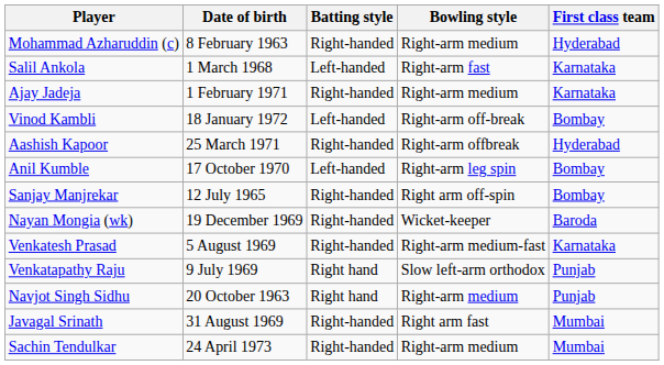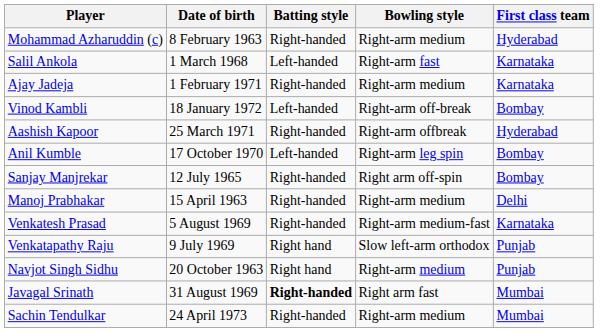 <table class=wikitable style=font-size:90%;text-align:left>
 <tr>
 <th>Player</th>
 <th>Date of birth</th>
 <th>Batting style</th>
 <th>Bowling style</th>
 <th><a href='#'>First class</a> team</th>
 </tr>
 <tr>
 <td><a href='#'>Mohammad Azharuddin</a> (<a href='#'>c</a>)</td>
 <td>8 February 1963</td>
 <td>Right-handed</td>
 <td>Right-arm medium</td>
 <td><a href='#'>Hyderabad</a></td>
 </tr>
 <tr>
 <td><a href='#'>Salil Ankola</a></td>
 <td>1 March 1968</td>
 <td>Left-handed</td>
 <td>Right-arm <a href='#'>fast</a></td>
 <td><a href='#'>Karnataka</a></td>
 </tr>
 <tr>
 <td><a href='#'>Ajay Jadeja</a></td>
 <td>1 February 1971</td>
 <td>Right-handed</td>
 <td>Right-arm medium</td>
 <td><a href='#'>Karnataka</a></td>
 </tr>
 <tr>
 <td><a href='#'>Vinod Kambli</a></td>
 <td>18 January 1972</td>
 <td>Left-handed</td>
 <td>Right-arm off-break</td>
 <td><a href='#'>Bombay</a></td>
 </tr>
 <tr>
 <td><a href='#'>Aashish Kapoor</a></td>
 <td>25 March 1971</td>
 <td>Right-handed</td>
 <td>Right-arm offbreak</td>
 <td><a href='#'>Hyderabad</a></td>
 </tr>
 <tr>
 <td><a href='#'>Anil Kumble</a></td>
 <td>17 October 1970</td>
 <td>Left-handed</td>
 <td>Right-arm <a href='#'>leg spin</a></td>
 <td><a href='#'>Bombay</a></td>
 </tr>
 <tr>
 <td><a href='#'>Sanjay Manjrekar</a></td>
 <td>12 July 1965</td>
 <td>Right-handed</td>
 <td>Right arm off-spin</td>
 <td><a href='#'>Bombay</a></td>
 </tr>
 <tr>
-<td><a href='#'>Nayan Mongia</a> (<a href='#'>wk</a>)</td>
-<td>19 December 1969</td>
+<td><a href='#'>Manoj Prabhakar</a></td>
+<td>15 April 1963</td>
 <td>Right-handed</td>
-<td>Wicket-keeper</td>
-<td><a href='#'>Baroda</a></td>
+<td>Right-arm medium</td>
+<td><a href='#'>Delhi</a></td>
 </tr>
 <tr>
 <td><a href='#'>Venkatesh Prasad</a></td>
 <td>5 August 1969</td>
 <td>Right-handed</td>
 <td>Right-arm medium-fast</td>
 <td><a href='#'>Karnataka</a></td>
 </tr>
 <tr>
 <td><a href='#'>Venkatapathy Raju</a></td>
 <td>9 July 1969</td>
 <td>Right hand</td>
 <td>Slow left-arm orthodox</td>
 <td><a href='#'>Punjab</a></td>
 </tr>
 <tr>
 <td><a href='#'>Navjot Singh Sidhu</a></td>
 <td>20 October 1963</td>
 <td>Right hand</td>
 <td>Right-arm <a href='#'>medium</a></td>
 <td><a href='#'>Punjab</a></td>
 </tr>
 <tr>
 <td><a href='#'>Javagal Srinath</a></td>
 <td>31 August 1969</td>
-<td>Right-handed</td>
+<td><strong>Right-handed</strong></td>
 <td>Right arm fast</td>
 <td><a href='#'>Mumbai</a></td>
 </tr>
 <tr>
 <td><a href='#'>Sachin Tendulkar</a></td>
 <td>24 April 1973</td>
 <td>Right-handed</td>
 <td>Right-arm medium</td>
 <td><a href='#'>Mumbai</a></td>
 </tr>
 </table>
